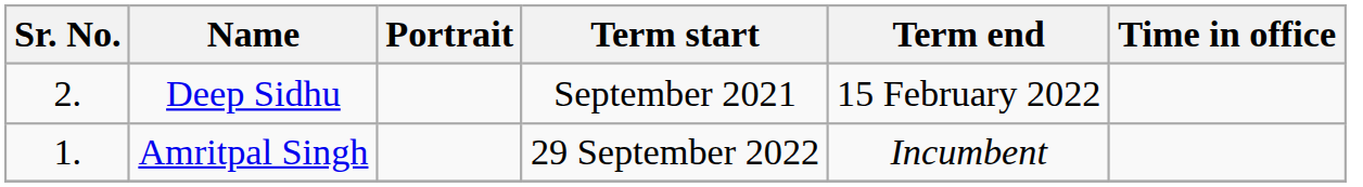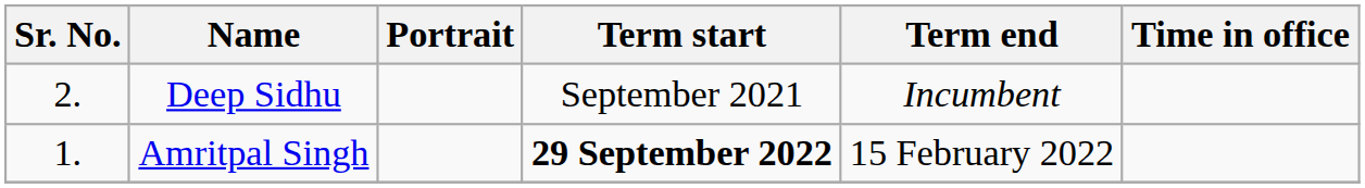 <table class="wikitable" style="text-align:center">
 <tr>
 <th>Sr. No.</th>
 <th>Name</th>
 <th>Portrait</th>
 <th>Term start</th>
 <th>Term end</th>
 <th>Time in office</th>
 </tr>
 <tr>
 <td>2.</td>
 <td><a href='#'>Deep Sidhu</a></td>
 <td></td>
 <td>September 2021</td>
-<td>15 February 2022</td>
+<td><em>Incumbent</em></td>
 <td></td>
 </tr>
 <tr>
 <td>1.</td>
 <td><a href='#'>Amritpal Singh</a></td>
 <td></td>
-<td>29 September 2022</td>
-<td><em>Incumbent</em></td>
+<td><strong>29 September 2022</strong></td>
+<td>15 February 2022</td>
 <td></td>
 </tr>
 <tr>
 </tr>
 </table>
